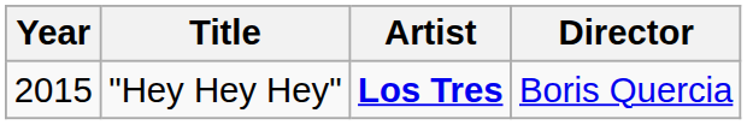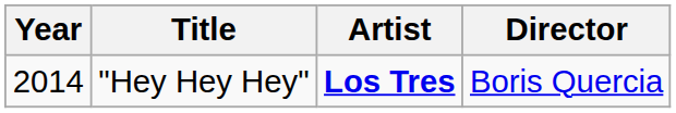 <table class="wikitable plainrowheaders" style="text-align:center;" border="1">
 <tr>
 <th>Year</th>
 <th>Title</th>
 <th>Artist</th>
 <th>Director</th>
 </tr>
 <tr>
-<td>2015</td>
+<td>2014</td>
 <td>"Hey Hey Hey"</td>
 <td><strong><a href='#'>Los Tres</a></strong></td>
 <td><a href='#'>Boris Quercia</a></td>
 </tr>
 </table>
